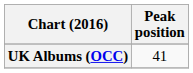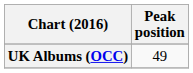 <table class="wikitable sortable plainrowheaders" style="text-align:center">
 <tr>
 <th>Chart (2016)</th>
 <th>Peak<br>position</th>
 </tr>
 <tr>
 </tr>
 <tr>
 </tr>
 <tr>
 </tr>
 <tr>
 <th scope="row">UK Albums (<a href='#'>OCC</a>)</th>
-<td>41</td>
+<td>49</td>
 </tr>
 <tr>
 </tr>
 </table>
